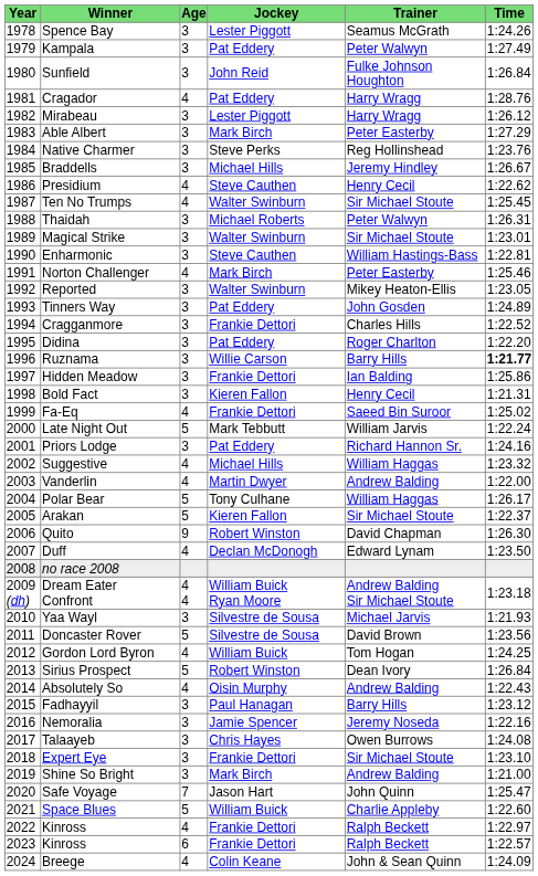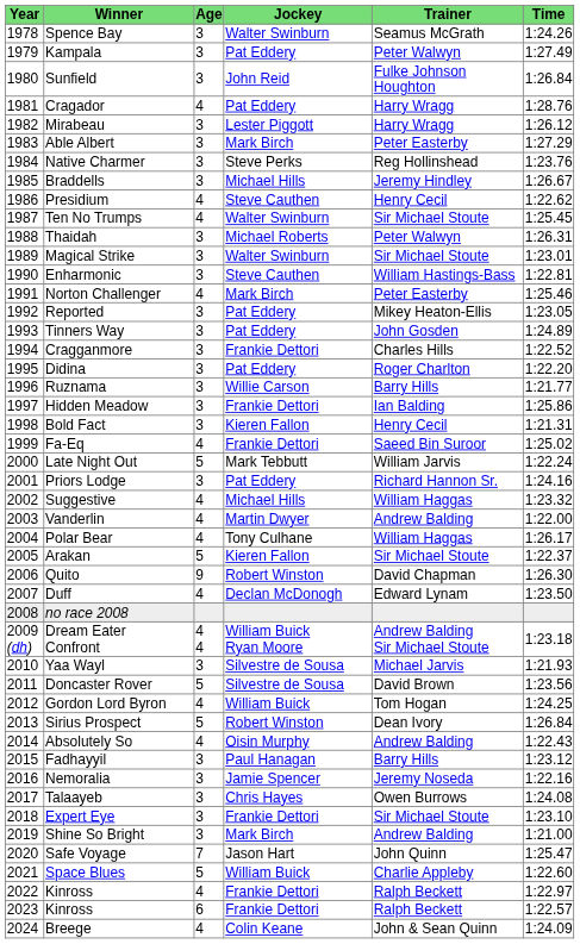 <table class = "sortable" | border="1" style="border-collapse: collapse; font-size:90%">
 <tr bgcolor="#77dd77" align="center">
 <th style="width:36px;">Year</th>
 <th style="width:149px;">Winner</th>
 <th>Age</th>
 <th style="width:147px;">Jockey</th>
 <th style="width:150px;">Trainer</th>
 <th>Time</th>
 </tr>
 <tr>
 <td>1978</td>
 <td>Spence Bay</td>
 <td>3</td>
-<td><a href='#'>Lester Piggott</a></td>
+<td><a href='#'>Walter Swinburn</a></td>
 <td>Seamus McGrath</td>
 <td>1:24.26</td>
 </tr>
 <tr>
 <td>1979</td>
 <td>Kampala</td>
 <td>3</td>
 <td><a href='#'>Pat Eddery</a></td>
 <td><a href='#'>Peter Walwyn</a></td>
 <td>1:27.49</td>
 </tr>
 <tr>
 <td>1980</td>
 <td>Sunfield</td>
 <td>3</td>
 <td><a href='#'>John Reid</a></td>
 <td><a href='#'>Fulke Johnson Houghton</a></td>
 <td>1:26.84</td>
 </tr>
 <tr>
 <td>1981</td>
 <td>Cragador</td>
 <td>4</td>
 <td><a href='#'>Pat Eddery</a></td>
 <td><a href='#'>Harry Wragg</a></td>
 <td>1:28.76</td>
 </tr>
 <tr>
 <td>1982</td>
 <td>Mirabeau</td>
 <td>3</td>
 <td><a href='#'>Lester Piggott</a></td>
 <td><a href='#'>Harry Wragg</a></td>
 <td>1:26.12</td>
 </tr>
 <tr>
 <td>1983</td>
 <td>Able Albert</td>
 <td>3</td>
 <td><a href='#'>Mark Birch</a></td>
 <td><a href='#'>Peter Easterby</a></td>
 <td>1:27.29</td>
 </tr>
 <tr>
 <td>1984</td>
 <td>Native Charmer</td>
 <td>3</td>
 <td>Steve Perks</td>
 <td>Reg Hollinshead</td>
 <td>1:23.76</td>
 </tr>
 <tr>
 <td>1985</td>
 <td>Braddells</td>
 <td>3</td>
 <td><a href='#'>Michael Hills</a></td>
 <td><a href='#'>Jeremy Hindley</a></td>
 <td>1:26.67</td>
 </tr>
 <tr>
 <td>1986</td>
 <td>Presidium</td>
 <td>4</td>
 <td><a href='#'>Steve Cauthen</a></td>
 <td><a href='#'>Henry Cecil</a></td>
 <td>1:22.62</td>
 </tr>
 <tr>
 <td>1987</td>
 <td>Ten No Trumps</td>
 <td>4</td>
 <td><a href='#'>Walter Swinburn</a></td>
 <td><a href='#'>Sir Michael Stoute</a></td>
 <td>1:25.45</td>
 </tr>
 <tr>
 <td>1988</td>
 <td>Thaidah</td>
 <td>3</td>
 <td><a href='#'>Michael Roberts</a></td>
 <td><a href='#'>Peter Walwyn</a></td>
 <td>1:26.31</td>
 </tr>
 <tr>
 <td>1989</td>
 <td>Magical Strike</td>
 <td>3</td>
 <td><a href='#'>Walter Swinburn</a></td>
 <td><a href='#'>Sir Michael Stoute</a></td>
 <td>1:23.01</td>
 </tr>
 <tr>
 <td>1990</td>
 <td>Enharmonic</td>
 <td>3</td>
 <td><a href='#'>Steve Cauthen</a></td>
 <td><a href='#'>William Hastings-Bass</a></td>
 <td>1:22.81</td>
 </tr>
 <tr>
 <td>1991</td>
 <td>Norton Challenger</td>
 <td>4</td>
 <td><a href='#'>Mark Birch</a></td>
 <td><a href='#'>Peter Easterby</a></td>
 <td>1:25.46</td>
 </tr>
 <tr>
 <td>1992</td>
 <td>Reported</td>
 <td>3</td>
-<td><a href='#'>Walter Swinburn</a></td>
+<td><a href='#'>Pat Eddery</a></td>
 <td>Mikey Heaton-Ellis</td>
 <td>1:23.05</td>
 </tr>
 <tr>
 <td>1993</td>
 <td>Tinners Way</td>
 <td>3</td>
 <td><a href='#'>Pat Eddery</a></td>
 <td><a href='#'>John Gosden</a></td>
 <td>1:24.89</td>
 </tr>
 <tr>
 <td>1994</td>
 <td>Cragganmore</td>
 <td>3</td>
 <td><a href='#'>Frankie Dettori</a></td>
 <td>Charles Hills</td>
 <td>1:22.52</td>
 </tr>
 <tr>
 <td>1995</td>
 <td>Didina</td>
 <td>3</td>
 <td><a href='#'>Pat Eddery</a></td>
 <td><a href='#'>Roger Charlton</a></td>
 <td>1:22.20</td>
 </tr>
 <tr>
 <td>1996</td>
 <td>Ruznama</td>
 <td>3</td>
 <td><a href='#'>Willie Carson</a></td>
 <td><a href='#'>Barry Hills</a></td>
-<td><strong>1:21.77</strong></td>
+<td>1:21.77</td>
 </tr>
 <tr>
 <td>1997</td>
 <td>Hidden Meadow</td>
 <td>3</td>
 <td><a href='#'>Frankie Dettori</a></td>
 <td><a href='#'>Ian Balding</a></td>
 <td>1:25.86</td>
 </tr>
 <tr>
 <td>1998</td>
 <td>Bold Fact</td>
 <td>3</td>
 <td><a href='#'>Kieren Fallon</a></td>
 <td><a href='#'>Henry Cecil</a></td>
 <td>1:21.31</td>
 </tr>
 <tr>
 <td>1999</td>
 <td>Fa-Eq</td>
 <td>4</td>
 <td><a href='#'>Frankie Dettori</a></td>
 <td><a href='#'>Saeed Bin Suroor</a></td>
 <td>1:25.02</td>
 </tr>
 <tr>
 <td>2000</td>
 <td>Late Night Out</td>
 <td>5</td>
 <td>Mark Tebbutt</td>
 <td>William Jarvis</td>
 <td>1:22.24</td>
 </tr>
 <tr>
 <td>2001</td>
 <td>Priors Lodge</td>
 <td>3</td>
 <td><a href='#'>Pat Eddery</a></td>
 <td><a href='#'>Richard Hannon Sr.</a></td>
 <td>1:24.16</td>
 </tr>
 <tr>
 <td>2002</td>
 <td>Suggestive</td>
 <td>4</td>
 <td><a href='#'>Michael Hills</a></td>
 <td><a href='#'>William Haggas</a></td>
 <td>1:23.32</td>
 </tr>
 <tr>
 <td>2003</td>
 <td>Vanderlin</td>
 <td>4</td>
 <td><a href='#'>Martin Dwyer</a></td>
 <td><a href='#'>Andrew Balding</a></td>
 <td>1:22.00</td>
 </tr>
 <tr>
 <td>2004</td>
 <td>Polar Bear</td>
-<td>5</td>
+<td>4</td>
 <td>Tony Culhane</td>
 <td><a href='#'>William Haggas</a></td>
 <td>1:26.17</td>
 </tr>
 <tr>
 <td>2005</td>
 <td>Arakan</td>
 <td>5</td>
 <td><a href='#'>Kieren Fallon</a></td>
 <td><a href='#'>Sir Michael Stoute</a></td>
 <td>1:22.37</td>
 </tr>
 <tr>
 <td>2006</td>
 <td>Quito</td>
 <td>9</td>
 <td><a href='#'>Robert Winston</a></td>
 <td>David Chapman</td>
 <td>1:26.30</td>
 </tr>
 <tr>
 <td>2007</td>
 <td>Duff</td>
 <td>4</td>
 <td><a href='#'>Declan McDonogh</a></td>
 <td>Edward Lynam</td>
 <td>1:23.50</td>
 </tr>
 <tr bgcolor="#eeeeee">
 <td><span>2008</span></td>
 <td><em>no race 2008</em> </td>
 <td></td>
 <td></td>
 <td></td>
 <td></td>
 </tr>
 <tr>
 <td>2009<br><em>(<a href='#'>dh</a>)</em></td>
 <td>Dream Eater<br>Confront</td>
 <td>4<br>4</td>
 <td><a href='#'>William Buick</a><br><a href='#'>Ryan Moore</a></td>
 <td><a href='#'>Andrew Balding</a><br><a href='#'>Sir Michael Stoute</a></td>
 <td>1:23.18</td>
 </tr>
 <tr>
 <td>2010</td>
 <td>Yaa Wayl</td>
 <td>3</td>
 <td><a href='#'>Silvestre de Sousa</a></td>
 <td><a href='#'>Michael Jarvis</a></td>
 <td>1:21.93</td>
 </tr>
 <tr>
 <td>2011</td>
 <td>Doncaster Rover</td>
 <td>5</td>
 <td><a href='#'>Silvestre de Sousa</a></td>
 <td>David Brown</td>
 <td>1:23.56</td>
 </tr>
 <tr>
 <td>2012</td>
 <td>Gordon Lord Byron</td>
 <td>4</td>
 <td><a href='#'>William Buick</a></td>
 <td>Tom Hogan</td>
 <td>1:24.25</td>
 </tr>
 <tr>
 <td>2013</td>
 <td>Sirius Prospect</td>
 <td>5</td>
 <td><a href='#'>Robert Winston</a></td>
 <td>Dean Ivory</td>
 <td>1:26.84</td>
 </tr>
 <tr>
 <td>2014</td>
 <td>Absolutely So</td>
 <td>4</td>
 <td><a href='#'>Oisin Murphy</a></td>
 <td><a href='#'>Andrew Balding</a></td>
 <td>1:22.43</td>
 </tr>
 <tr>
 <td>2015</td>
 <td>Fadhayyil</td>
 <td>3</td>
 <td><a href='#'>Paul Hanagan</a></td>
 <td><a href='#'>Barry Hills</a></td>
 <td>1:23.12</td>
 </tr>
 <tr>
 <td>2016</td>
 <td>Nemoralia</td>
 <td>3</td>
 <td><a href='#'>Jamie Spencer</a></td>
 <td><a href='#'>Jeremy Noseda</a></td>
 <td>1:22.16</td>
 </tr>
 <tr>
 <td>2017</td>
 <td>Talaayeb</td>
 <td>3</td>
 <td><a href='#'>Chris Hayes</a></td>
 <td>Owen Burrows</td>
 <td>1:24.08</td>
 </tr>
 <tr>
 <td>2018</td>
 <td><a href='#'>Expert Eye</a></td>
 <td>3</td>
 <td><a href='#'>Frankie Dettori</a></td>
 <td><a href='#'>Sir Michael Stoute</a></td>
 <td>1:23.10</td>
 </tr>
 <tr>
 <td>2019</td>
 <td>Shine So Bright</td>
 <td>3</td>
 <td><a href='#'>Mark Birch</a></td>
 <td><a href='#'>Andrew Balding</a></td>
 <td>1:21.00</td>
 </tr>
 <tr>
 <td>2020</td>
 <td>Safe Voyage</td>
 <td>7</td>
 <td>Jason Hart</td>
 <td>John Quinn</td>
 <td>1:25.47</td>
 </tr>
 <tr>
 <td>2021</td>
 <td><a href='#'>Space Blues</a></td>
 <td>5</td>
 <td><a href='#'>William Buick</a></td>
 <td><a href='#'>Charlie Appleby</a></td>
 <td>1:22.60</td>
 </tr>
 <tr>
 <td>2022</td>
 <td>Kinross</td>
 <td>4</td>
 <td><a href='#'>Frankie Dettori</a></td>
 <td><a href='#'>Ralph Beckett</a></td>
 <td>1:22.97</td>
 </tr>
 <tr>
 <td>2023</td>
 <td>Kinross</td>
 <td>6</td>
 <td><a href='#'>Frankie Dettori</a></td>
 <td><a href='#'>Ralph Beckett</a></td>
 <td>1:22.57</td>
 </tr>
 <tr>
 <td>2024</td>
 <td>Breege</td>
 <td>4</td>
 <td><a href='#'>Colin Keane</a></td>
 <td>John & Sean Quinn</td>
 <td>1:24.09</td>
 </tr>
 </table>
